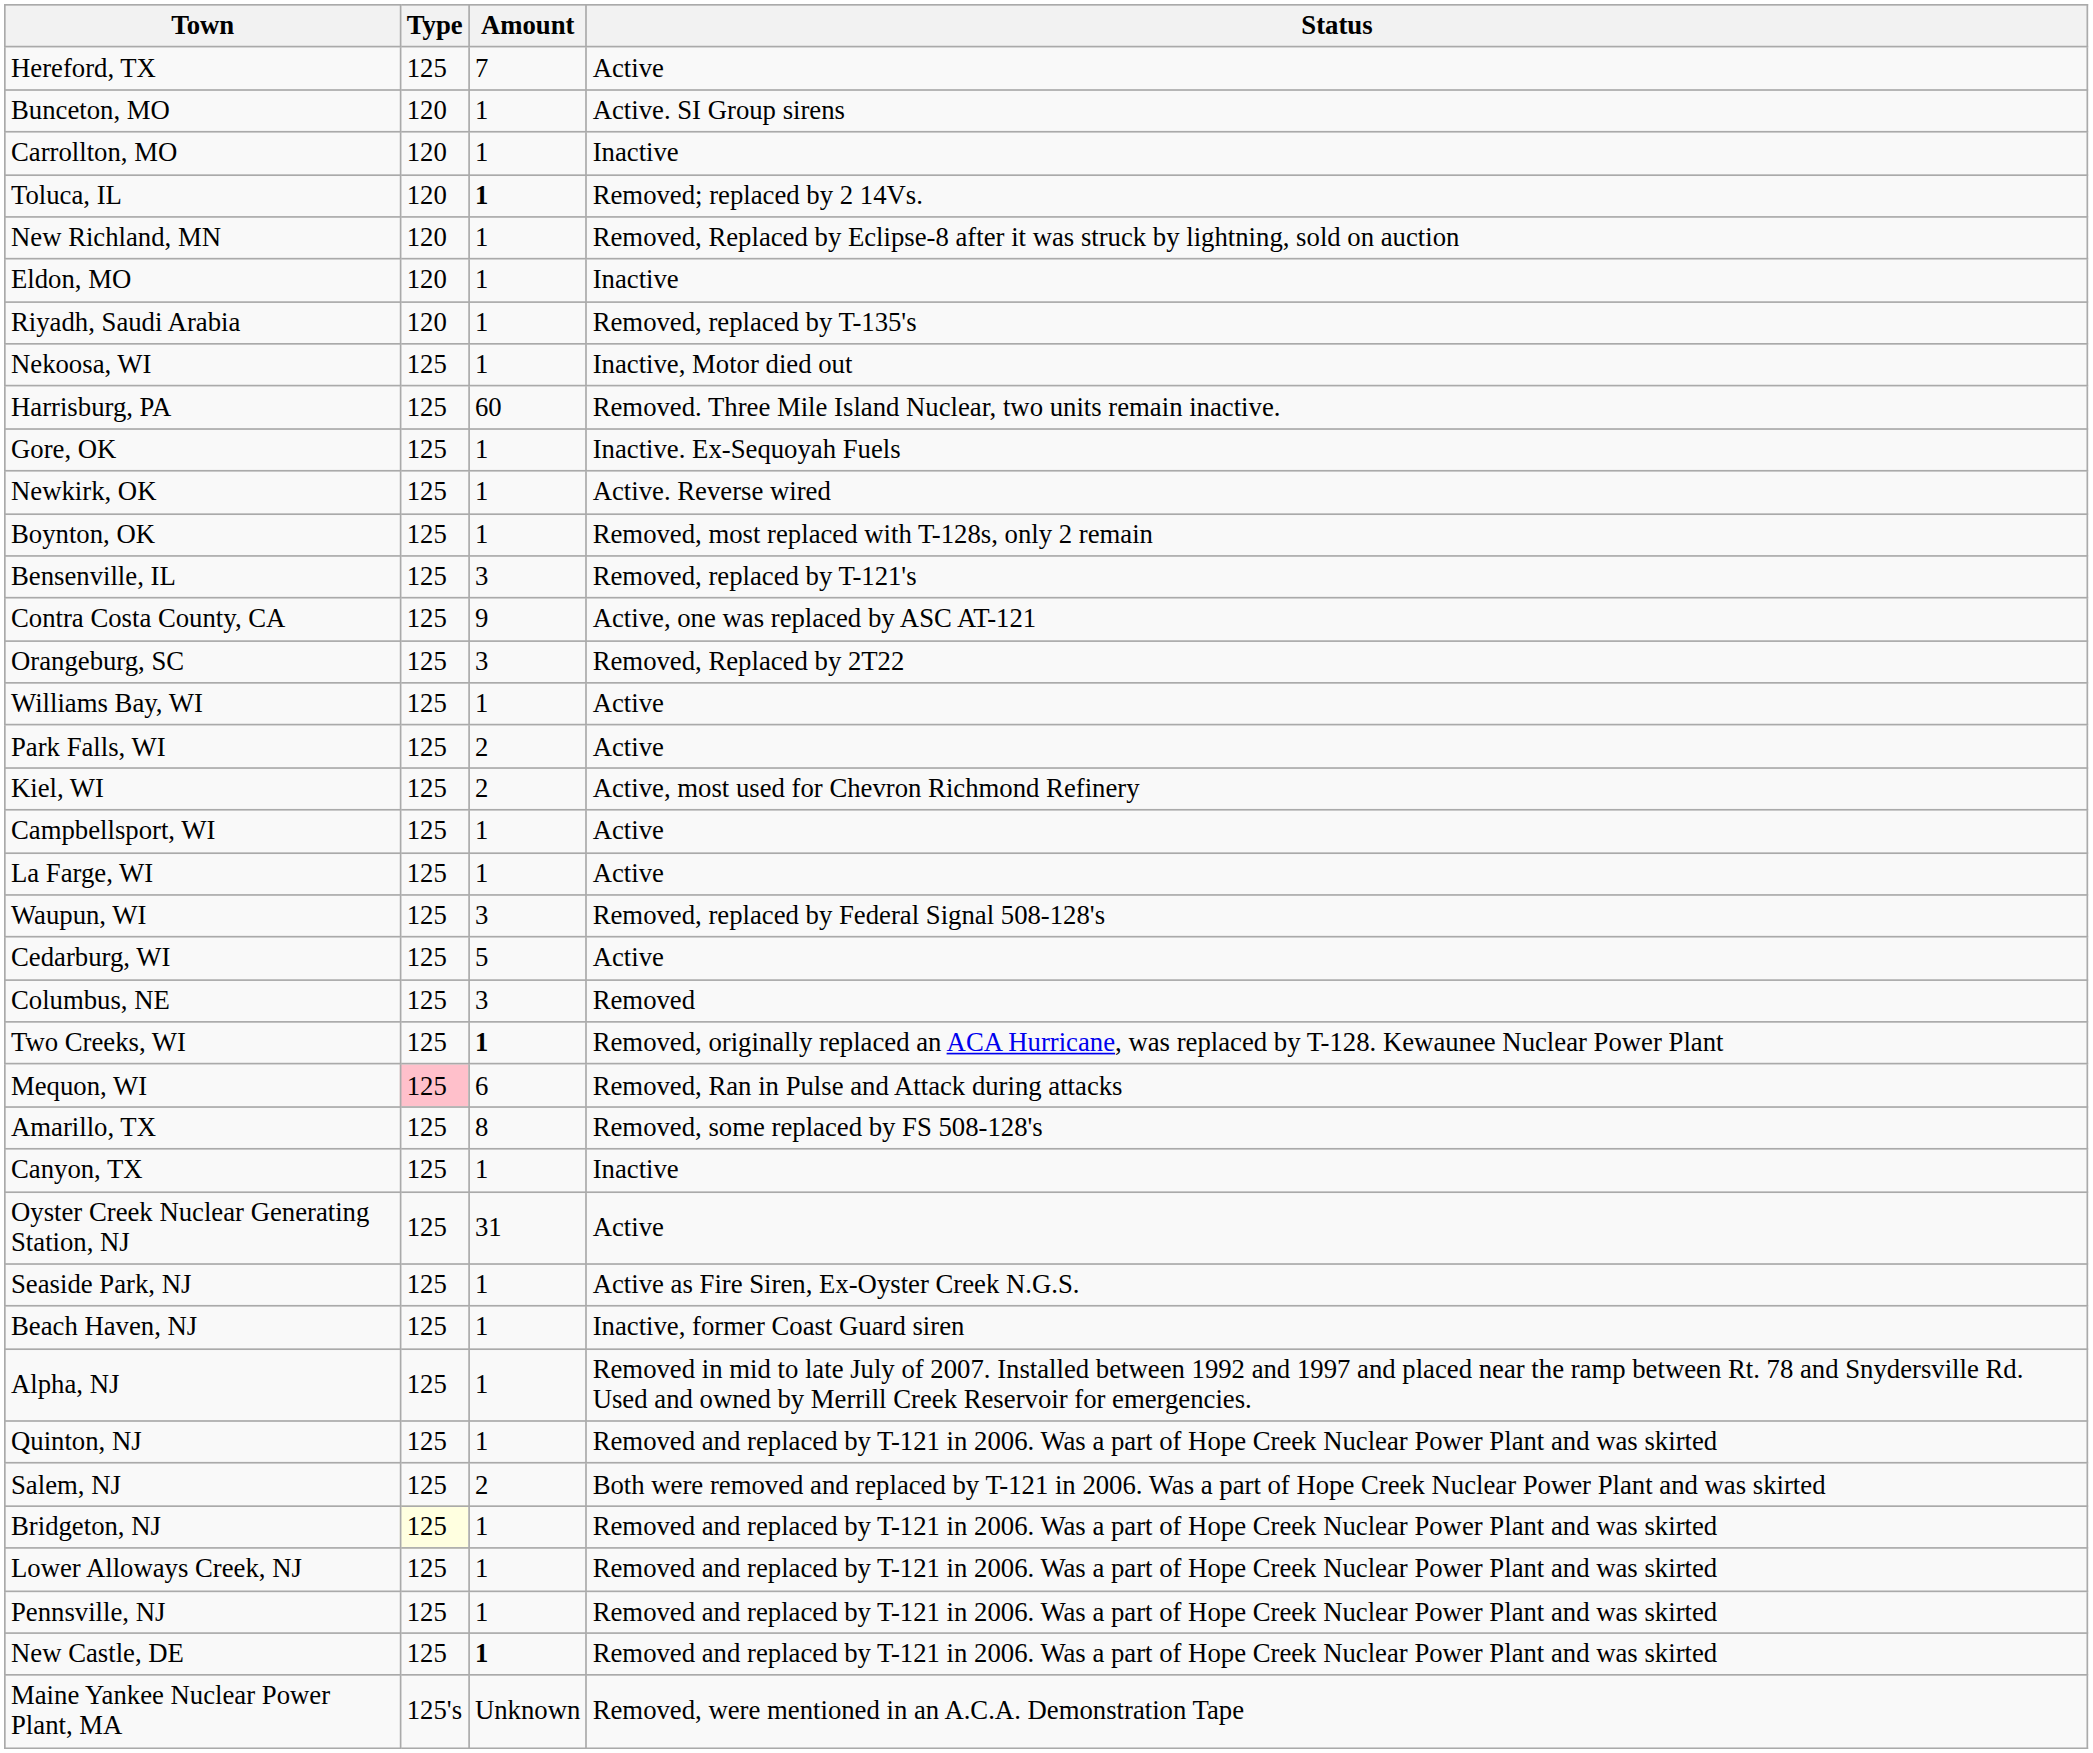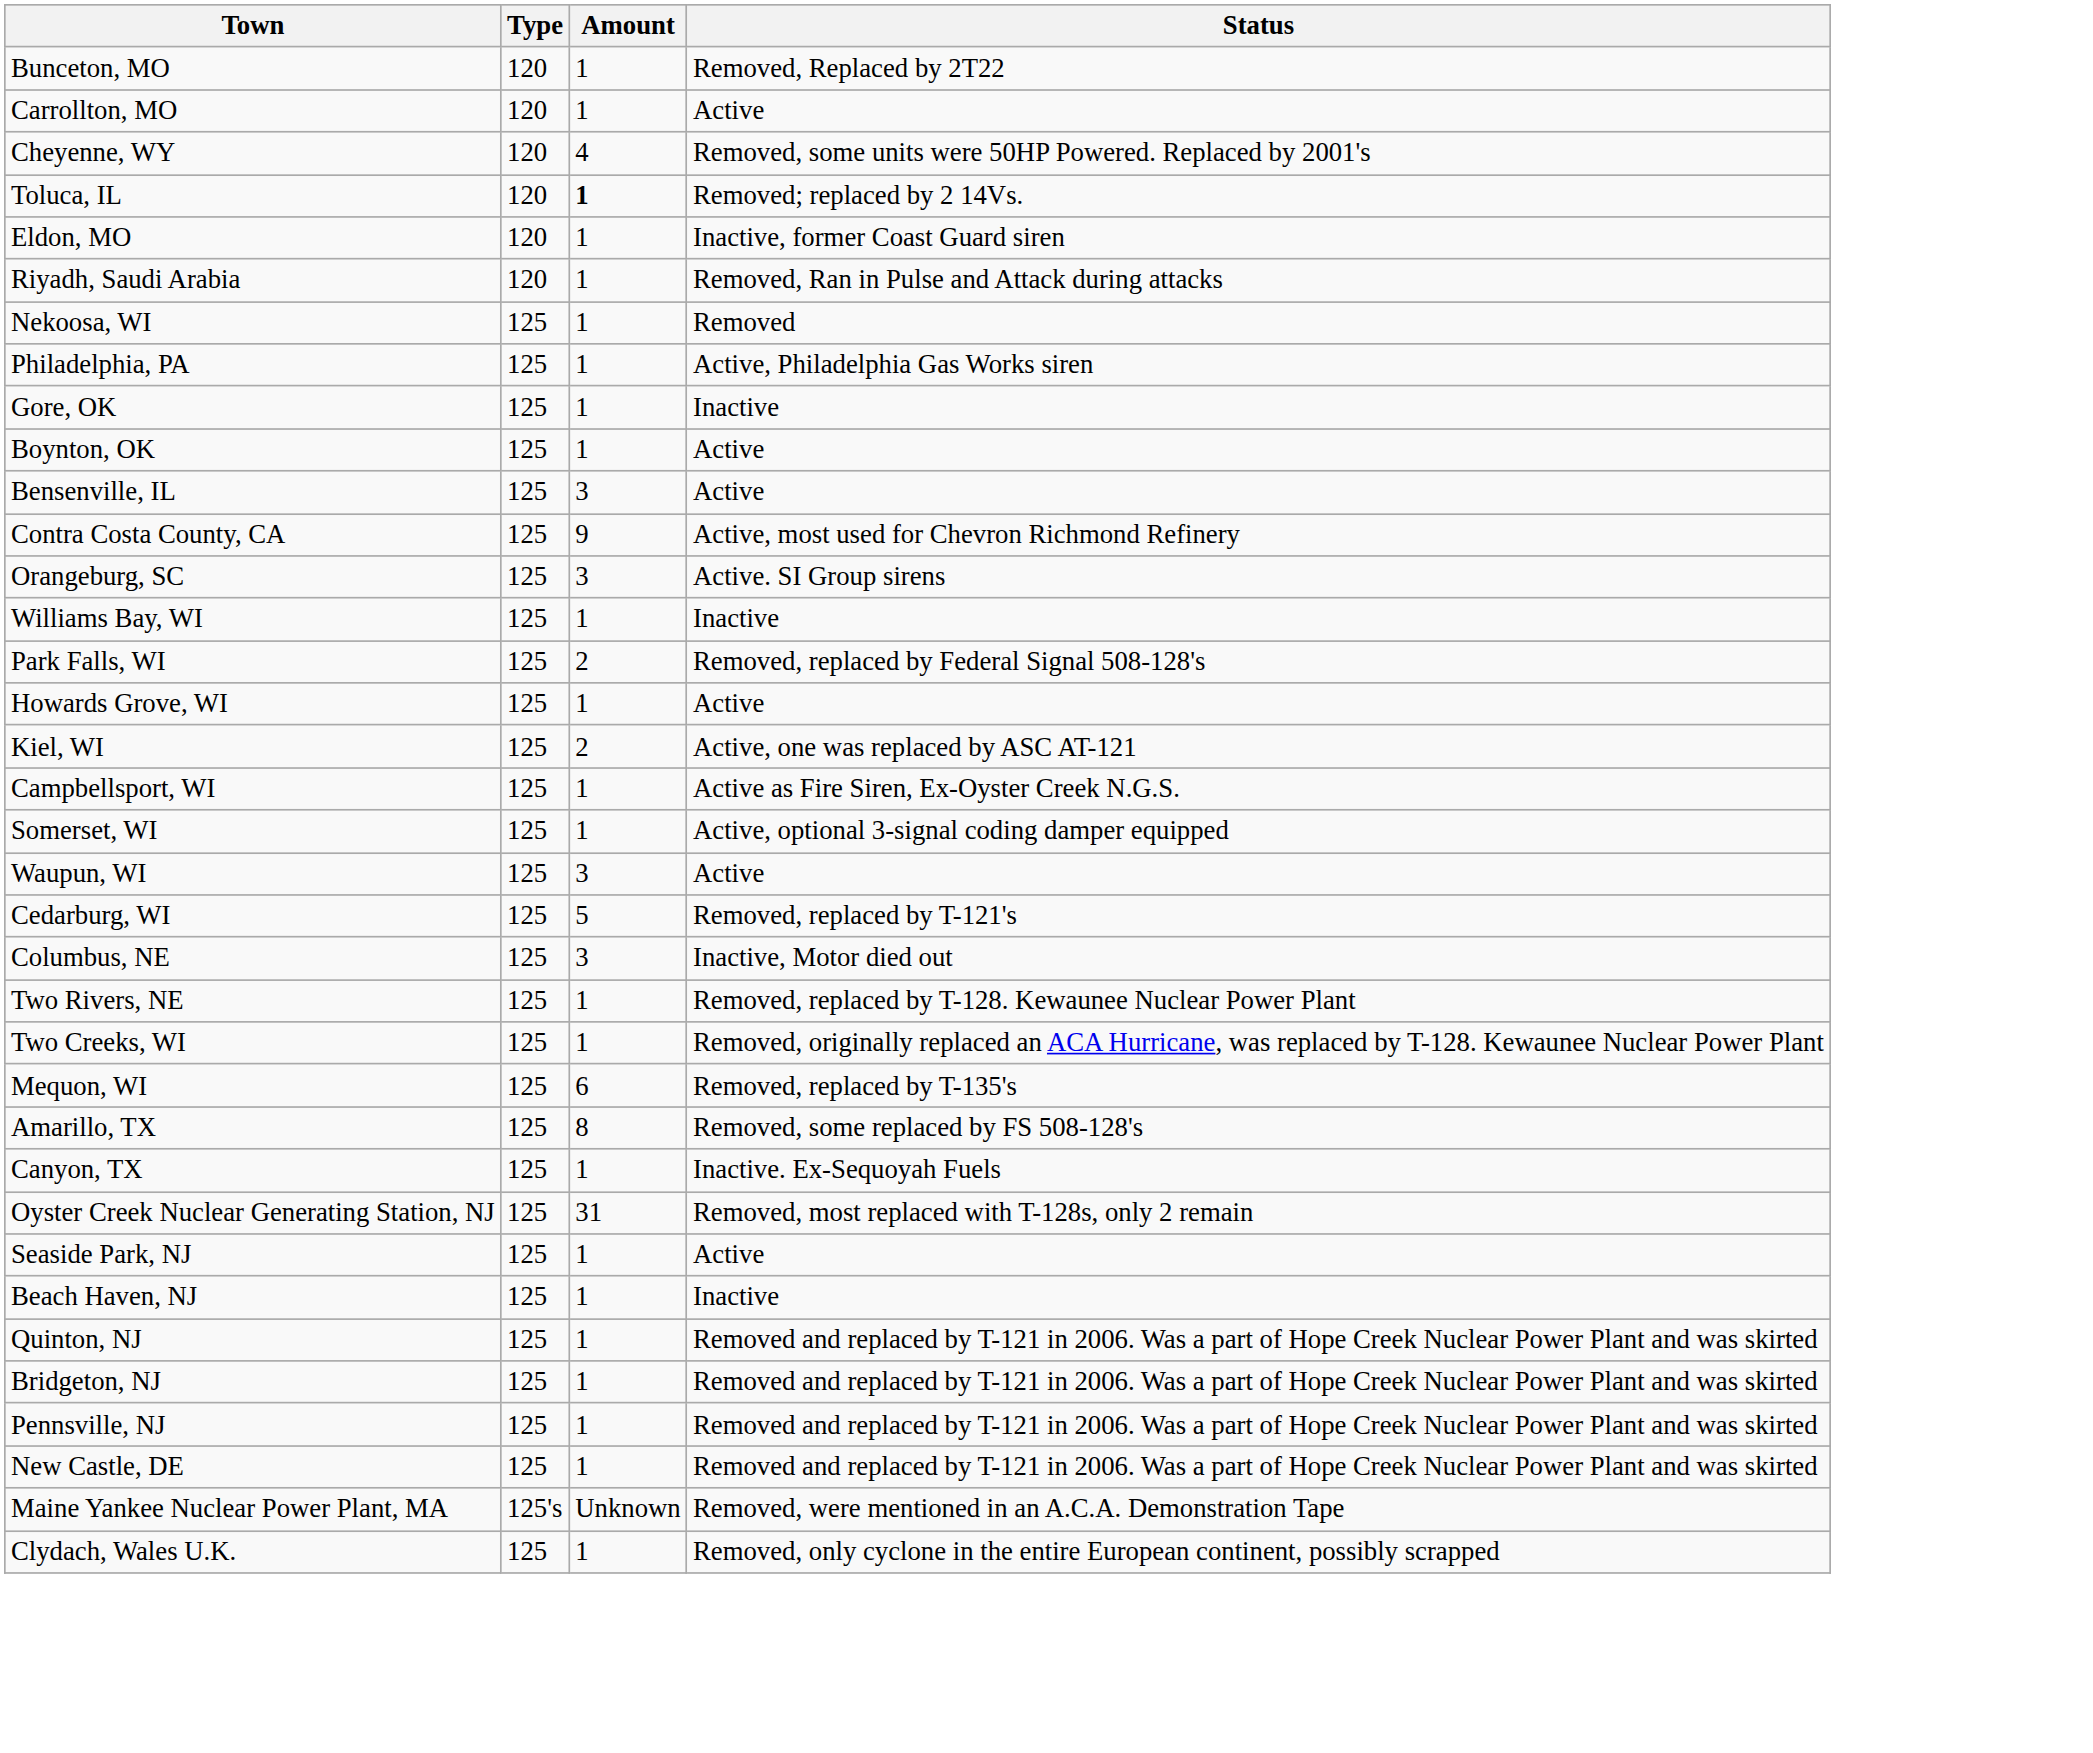 <table class="wikitable">
 <tr>
 <th>Town</th>
 <th>Type</th>
 <th>Amount</th>
 <th>Status</th>
 </tr>
 <tr>
-<td>Hereford, TX</td>
-<td>125</td>
-<td>7</td>
-<td>Active</td>
-</tr>
-<tr>
 <td>Bunceton, MO</td>
 <td>120</td>
 <td>1</td>
-<td>Active. SI Group sirens</td>
+<td>Removed, Replaced by 2T22</td>
 </tr>
 <tr>
 <td>Carrollton, MO</td>
 <td>120</td>
 <td>1</td>
-<td>Inactive</td>
+<td>Active</td>
+</tr>
+<tr>
+<td>Cheyenne, WY</td>
+<td>120</td>
+<td>4</td>
+<td>Removed, some units were 50HP Powered. Replaced by 2001's</td>
 </tr>
 <tr>
 <td>Toluca, IL</td>
 <td>120</td>
 <td><strong>1</strong></td>
 <td>Removed; replaced by 2 14Vs.</td>
 </tr>
 <tr>
-<td>New Richland, MN</td>
-<td>120</td>
-<td>1</td>
-<td>Removed, Replaced by Eclipse-8 after it was struck by lightning, sold on auction</td>
-</tr>
-<tr>
 <td>Eldon, MO</td>
 <td>120</td>
 <td>1</td>
-<td>Inactive</td>
+<td>Inactive, former Coast Guard siren</td>
 </tr>
 <tr>
 <td>Riyadh, Saudi Arabia</td>
 <td>120</td>
 <td>1</td>
-<td>Removed, replaced by T-135's</td>
+<td>Removed, Ran in Pulse and Attack during attacks</td>
 </tr>
 <tr>
 <td>Nekoosa, WI</td>
 <td>125</td>
 <td>1</td>
-<td>Inactive, Motor died out</td>
+<td>Removed</td>
 </tr>
 <tr>
-<td>Harrisburg, PA</td>
+<td>Philadelphia, PA</td>
 <td>125</td>
-<td>60</td>
-<td>Removed. Three Mile Island Nuclear, two units remain inactive.</td>
+<td>1</td>
+<td>Active, Philadelphia Gas Works siren</td>
 </tr>
 <tr>
 <td>Gore, OK</td>
 <td>125</td>
 <td>1</td>
-<td>Inactive. Ex-Sequoyah Fuels</td>
-</tr>
-<tr>
-<td>Newkirk, OK</td>
-<td>125</td>
-<td>1</td>
-<td>Active. Reverse wired</td>
+<td>Inactive</td>
 </tr>
 <tr>
 <td>Boynton, OK</td>
 <td>125</td>
 <td>1</td>
-<td>Removed, most replaced with T-128s, only 2 remain</td>
+<td>Active</td>
 </tr>
 <tr>
 <td>Bensenville, IL</td>
 <td>125</td>
 <td>3</td>
-<td>Removed, replaced by T-121's</td>
+<td>Active</td>
 </tr>
 <tr>
 <td>Contra Costa County, CA</td>
 <td>125</td>
 <td>9</td>
-<td>Active, one was replaced by ASC AT-121</td>
+<td>Active, most used for Chevron Richmond Refinery</td>
 </tr>
 <tr>
 <td>Orangeburg, SC</td>
 <td>125</td>
 <td>3</td>
-<td>Removed, Replaced by 2T22</td>
+<td>Active. SI Group sirens</td>
 </tr>
 <tr>
 <td>Williams Bay, WI</td>
 <td>125</td>
 <td>1</td>
-<td>Active</td>
+<td>Inactive</td>
 </tr>
 <tr>
 <td>Park Falls, WI</td>
 <td>125</td>
 <td>2</td>
+<td>Removed, replaced by Federal Signal 508-128's</td>
+</tr>
+<tr>
+<td>Howards Grove, WI</td>
+<td>125</td>
+<td>1</td>
 <td>Active</td>
 </tr>
 <tr>
 <td>Kiel, WI</td>
 <td>125</td>
 <td>2</td>
-<td>Active, most used for Chevron Richmond Refinery</td>
+<td>Active, one was replaced by ASC AT-121</td>
 </tr>
 <tr>
 <td>Campbellsport, WI</td>
 <td>125</td>
 <td>1</td>
-<td>Active</td>
+<td>Active as Fire Siren, Ex-Oyster Creek N.G.S.</td>
 </tr>
 <tr>
-<td>La Farge, WI</td>
+<td>Somerset, WI</td>
 <td>125</td>
 <td>1</td>
-<td>Active</td>
+<td>Active, optional 3-signal coding damper equipped</td>
 </tr>
 <tr>
 <td>Waupun, WI</td>
 <td>125</td>
 <td>3</td>
-<td>Removed, replaced by Federal Signal 508-128's</td>
+<td>Active</td>
 </tr>
 <tr>
 <td>Cedarburg, WI</td>
 <td>125</td>
 <td>5</td>
-<td>Active</td>
+<td>Removed, replaced by T-121's</td>
 </tr>
 <tr>
 <td>Columbus, NE</td>
 <td>125</td>
 <td>3</td>
-<td>Removed</td>
+<td>Inactive, Motor died out</td>
+</tr>
+<tr>
+<td>Two Rivers, NE</td>
+<td>125</td>
+<td>1</td>
+<td>Removed, replaced by T-128. Kewaunee Nuclear Power Plant</td>
 </tr>
 <tr>
 <td>Two Creeks, WI</td>
 <td>125</td>
-<td><strong>1</strong></td>
+<td>1</td>
 <td>Removed, originally replaced an <a href='#'>ACA Hurricane</a>, was replaced by T-128. Kewaunee Nuclear Power Plant</td>
 </tr>
 <tr>
 <td>Mequon, WI</td>
-<td style="background: pink;">125</td>
+<td>125</td>
 <td>6</td>
-<td>Removed, Ran in Pulse and Attack during attacks</td>
+<td>Removed, replaced by T-135's</td>
 </tr>
 <tr>
 <td>Amarillo, TX</td>
 <td>125</td>
 <td>8</td>
 <td>Removed, some replaced by FS 508-128's</td>
 </tr>
 <tr>
 <td>Canyon, TX</td>
 <td>125</td>
 <td>1</td>
-<td>Inactive</td>
+<td>Inactive. Ex-Sequoyah Fuels</td>
 </tr>
 <tr>
 <td>Oyster Creek Nuclear Generating Station, NJ</td>
 <td>125</td>
 <td>31</td>
-<td>Active</td>
+<td>Removed, most replaced with T-128s, only 2 remain</td>
 </tr>
 <tr>
 <td>Seaside Park, NJ</td>
 <td>125</td>
 <td>1</td>
-<td>Active as Fire Siren, Ex-Oyster Creek N.G.S.</td>
+<td>Active</td>
 </tr>
 <tr>
 <td>Beach Haven, NJ</td>
 <td>125</td>
 <td>1</td>
-<td>Inactive, former Coast Guard siren</td>
-</tr>
-<tr>
-<td>Alpha, NJ</td>
-<td>125</td>
-<td>1</td>
-<td>Removed in mid to late July of 2007. Installed between 1992 and 1997 and placed near the ramp between Rt. 78 and Snydersville Rd. Used and owned by Merrill Creek Reservoir for emergencies.</td>
+<td>Inactive</td>
 </tr>
 <tr>
 <td>Quinton, NJ</td>
 <td>125</td>
 <td>1</td>
 <td>Removed and replaced by T-121 in 2006. Was a part of Hope Creek Nuclear Power Plant and was skirted</td>
 </tr>
 <tr>
-<td>Salem, NJ</td>
-<td>125</td>
-<td>2</td>
-<td>Both were removed and replaced by T-121 in 2006. Was a part of Hope Creek Nuclear Power Plant and was skirted</td>
-</tr>
-<tr>
 <td>Bridgeton, NJ</td>
-<td style="background: lightyellow;">125</td>
-<td>1</td>
-<td>Removed and replaced by T-121 in 2006. Was a part of Hope Creek Nuclear Power Plant and was skirted</td>
-</tr>
-<tr>
-<td>Lower Alloways Creek, NJ</td>
 <td>125</td>
 <td>1</td>
 <td>Removed and replaced by T-121 in 2006. Was a part of Hope Creek Nuclear Power Plant and was skirted</td>
 </tr>
 <tr>
 <td>Pennsville, NJ</td>
 <td>125</td>
 <td>1</td>
 <td>Removed and replaced by T-121 in 2006. Was a part of Hope Creek Nuclear Power Plant and was skirted</td>
 </tr>
 <tr>
 <td>New Castle, DE</td>
 <td>125</td>
-<td><strong>1</strong></td>
+<td>1</td>
 <td>Removed and replaced by T-121 in 2006. Was a part of Hope Creek Nuclear Power Plant and was skirted</td>
 </tr>
 <tr>
 <td>Maine Yankee Nuclear Power Plant, MA</td>
 <td>125's</td>
 <td>Unknown</td>
 <td>Removed, were mentioned in an A.C.A. Demonstration Tape</td>
 </tr>
+<tr>
+<td>Clydach, Wales U.K.</td>
+<td>125</td>
+<td>1</td>
+<td>Removed, only cyclone in the entire European continent, possibly scrapped</td>
+</tr>
 </table>
